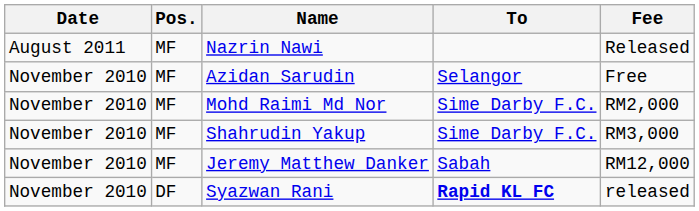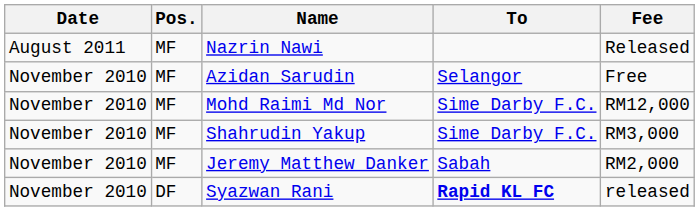 <table class="wikitable">
 <tr>
 <th>Date</th>
 <th>Pos.</th>
 <th>Name</th>
 <th>To</th>
 <th>Fee</th>
 </tr>
 <tr>
 <td>August 2011</td>
 <td>MF</td>
 <td> <a href='#'>Nazrin Nawi</a></td>
 <td></td>
 <td>Released</td>
 </tr>
 <tr>
 <td>November 2010</td>
 <td>MF</td>
 <td> <a href='#'>Azidan Sarudin</a></td>
 <td> <a href='#'>Selangor</a></td>
 <td>Free</td>
 </tr>
 <tr>
 <td>November 2010</td>
 <td>MF</td>
 <td> <a href='#'>Mohd Raimi Md Nor</a></td>
 <td> <a href='#'>Sime Darby F.C.</a></td>
-<td>RM2,000</td>
+<td>RM12,000</td>
 </tr>
 <tr>
 <td>November 2010</td>
 <td>MF</td>
 <td> <a href='#'>Shahrudin Yakup</a></td>
 <td> <a href='#'>Sime Darby F.C.</a></td>
 <td>RM3,000</td>
 </tr>
 <tr>
 <td>November 2010</td>
 <td>MF</td>
 <td> <a href='#'>Jeremy Matthew Danker</a></td>
 <td> <a href='#'>Sabah</a></td>
-<td>RM12,000</td>
+<td>RM2,000</td>
 </tr>
 <tr>
 <td>November 2010</td>
 <td>DF</td>
 <td> <a href='#'>Syazwan Rani</a></td>
 <td><strong> <a href='#'>Rapid KL FC</a></strong></td>
 <td>released</td>
 </tr>
 </table>
